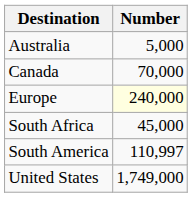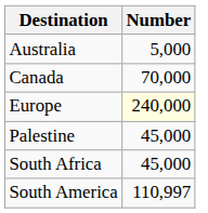 <table class="sortable wikitable"style="float:left;">
 <tr>
 <th>Destination</th>
 <th>Number</th>
 </tr>
 <tr>
 <td>Australia</td>
 <td style="text-align:right;">5,000</td>
 </tr>
 <tr>
 <td>Canada</td>
 <td style="text-align:right;">70,000</td>
 </tr>
 <tr>
 <td>Europe</td>
 <td style="background: lightyellow; text-align:right;">240,000</td>
 </tr>
 <tr>
+<td>Palestine</td>
+<td style="text-align:right;">45,000</td>
+</tr>
+<tr>
 <td>South Africa</td>
 <td style="text-align:right;">45,000</td>
 </tr>
 <tr>
 <td>South America</td>
 <td style="text-align:right;">110,997</td>
 </tr>
-<tr>
-<td>United States</td>
-<td style="text-align:right;">1,749,000</td>
-</tr>
 </table>
